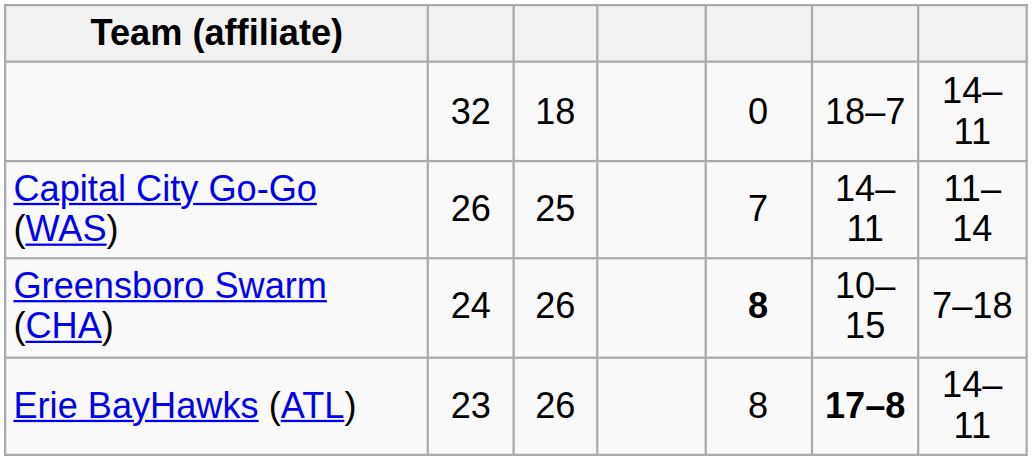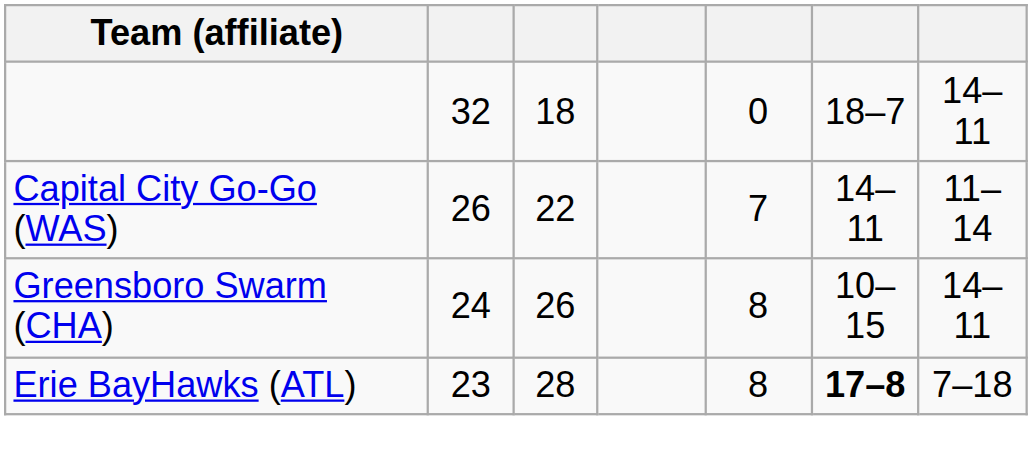 <table class="wikitable" style="text-align:center">
 <tr>
 <th style="width:180px">Team (affiliate)</th>
 <th style="width:30px"></th>
 <th style="width:30px"></th>
 <th style="width:40px"></th>
 <th style="width:40px"></th>
 <th style="width:40px"></th>
 <th style="width:40px"></th>
 </tr>
 <tr>
 <td align=left></td>
 <td>32</td>
 <td>18</td>
 <td></td>
 <td>0</td>
 <td>18–7</td>
 <td>14–11</td>
 </tr>
 <tr>
 <td align=left><a href='#'>Capital City Go-Go</a> (<a href='#'>WAS</a>)</td>
 <td>26</td>
-<td>25</td>
+<td>22</td>
 <td></td>
 <td>7</td>
 <td>14–11</td>
 <td>11–14</td>
 </tr>
 <tr>
 <td align=left><a href='#'>Greensboro Swarm</a> (<a href='#'>CHA</a>)</td>
 <td>24</td>
 <td>26</td>
 <td></td>
-<td><strong>8</strong></td>
+<td>8</td>
 <td>10–15</td>
-<td>7–18</td>
+<td>14–11</td>
 </tr>
 <tr>
 <td align=left><a href='#'>Erie BayHawks</a> (<a href='#'>ATL</a>)</td>
 <td>23</td>
-<td>26</td>
+<td>28</td>
 <td></td>
 <td>8</td>
 <td><strong>17–8</strong></td>
-<td>14–11</td>
+<td>7–18</td>
 </tr>
 </table>
